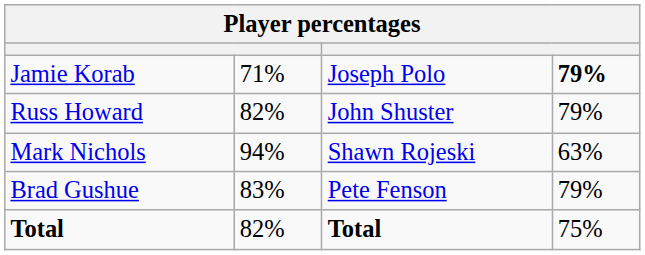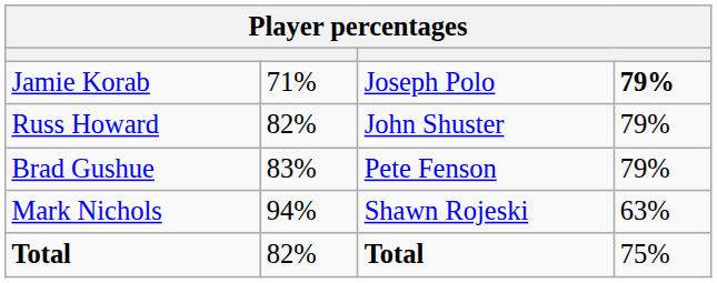 <table class="wikitable">
 <tr>
 <th colspan=4 width=400>Player percentages</th>
 </tr>
 <tr>
 <th colspan=2 width=200></th>
 <th colspan=2 width=200></th>
 </tr>
 <tr>
 <td><a href='#'>Jamie Korab</a></td>
 <td>71%</td>
 <td><a href='#'>Joseph Polo</a></td>
 <td><strong>79%</strong></td>
 </tr>
 <tr>
 <td><a href='#'>Russ Howard</a></td>
 <td>82%</td>
 <td><a href='#'>John Shuster</a></td>
 <td>79%</td>
 </tr>
 <tr>
+<td><a href='#'>Brad Gushue</a></td>
+<td>83%</td>
+<td><a href='#'>Pete Fenson</a></td>
+<td>79%</td>
+</tr>
+<tr>
 <td><a href='#'>Mark Nichols</a></td>
 <td>94%</td>
 <td><a href='#'>Shawn Rojeski</a></td>
 <td>63%</td>
-</tr>
-<tr>
-<td><a href='#'>Brad Gushue</a></td>
-<td>83%</td>
-<td><a href='#'>Pete Fenson</a></td>
-<td>79%</td>
 </tr>
 <tr>
 <td><strong>Total</strong></td>
 <td>82%</td>
 <td><strong>Total</strong></td>
 <td>75%</td>
 </tr>
 </table>
